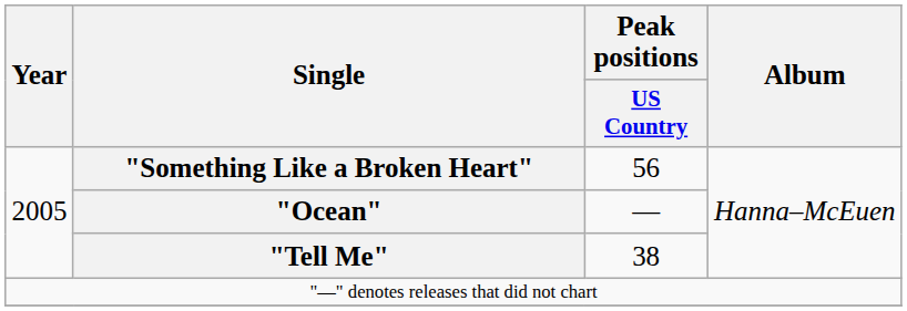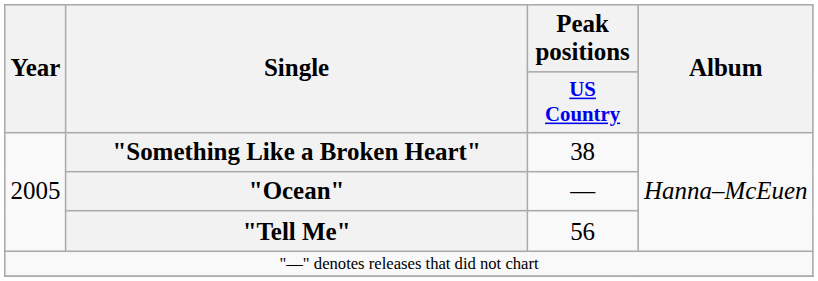 <table class="wikitable plainrowheaders" style="text-align:center;">
 <tr>
 <th rowspan="2">Year</th>
 <th rowspan="2" style="width:18em;">Single</th>
 <th colspan="1">Peak positions</th>
 <th rowspan="2">Album</th>
 </tr>
 <tr style="font-size:smaller;">
 <th width="65"><a href='#'>US Country</a></th>
 </tr>
 <tr>
 <td rowspan="3">2005</td>
 <th scope="row">"Something Like a Broken Heart"</th>
-<td>56</td>
+<td>38</td>
 <td align="left" rowspan="3"><em>Hanna–McEuen</em></td>
 </tr>
 <tr>
 <th scope="row">"Ocean"</th>
 <td>—</td>
 </tr>
 <tr>
 <th scope="row">"Tell Me"</th>
-<td>38</td>
+<td>56</td>
 </tr>
 <tr>
 <td colspan="4" style="font-size:8pt">"—" denotes releases that did not chart</td>
 </tr>
 <tr>
 </tr>
 </table>
